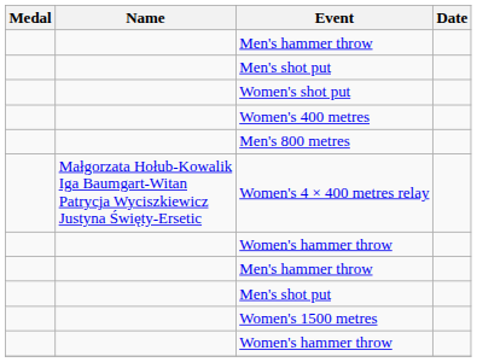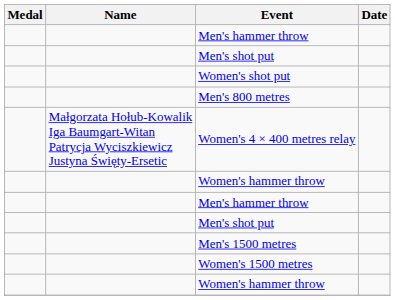 <table class="wikitable sortable" style="font-size:100%">
 <tr>
 <th>Medal</th>
 <th>Name</th>
 <th>Event</th>
 <th>Date</th>
 </tr>
 <tr>
 <td></td>
 <td></td>
 <td><a href='#'>Men's hammer throw</a></td>
 <td></td>
 </tr>
 <tr>
 <td></td>
 <td></td>
 <td><a href='#'>Men's shot put</a></td>
 <td></td>
 </tr>
 <tr>
 <td></td>
 <td></td>
 <td><a href='#'>Women's shot put</a></td>
-<td></td>
-</tr>
-<tr>
-<td></td>
-<td></td>
-<td><a href='#'>Women's 400 metres</a></td>
 <td></td>
 </tr>
 <tr>
 <td></td>
 <td></td>
 <td><a href='#'>Men's 800 metres</a></td>
 <td></td>
 </tr>
 <tr>
 <td></td>
 <td><a href='#'>Małgorzata Hołub-Kowalik</a><br><a href='#'>Iga Baumgart-Witan</a><br><a href='#'>Patrycja Wyciszkiewicz</a><br><a href='#'>Justyna Święty-Ersetic</a></td>
 <td><a href='#'>Women's 4 × 400 metres relay</a></td>
 <td></td>
 </tr>
 <tr>
 <td></td>
 <td></td>
 <td><a href='#'>Women's hammer throw</a></td>
 <td></td>
 </tr>
 <tr>
 <td></td>
 <td></td>
 <td><a href='#'>Men's hammer throw</a></td>
 <td></td>
 </tr>
 <tr>
 <td></td>
 <td></td>
 <td><a href='#'>Men's shot put</a></td>
 <td></td>
 </tr>
 <tr>
 <td></td>
 <td></td>
+<td><a href='#'>Men's 1500 metres</a></td>
+<td></td>
+</tr>
+<tr>
+<td></td>
+<td></td>
 <td><a href='#'>Women's 1500 metres</a></td>
 <td></td>
 </tr>
 <tr>
 <td></td>
 <td></td>
 <td><a href='#'>Women's hammer throw</a></td>
 <td></td>
 </tr>
 <tr>
 </tr>
 </table>
